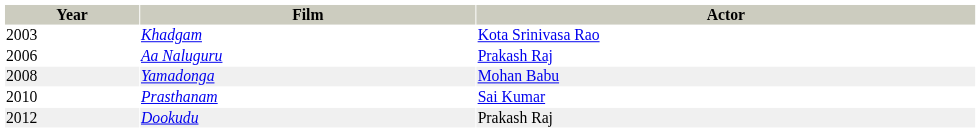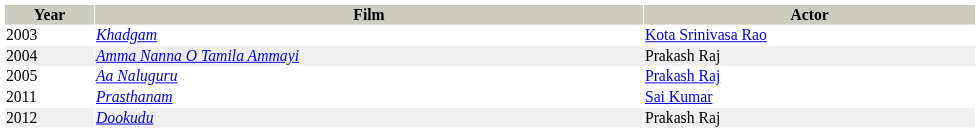 <table cellspacing="1" cellpadding="1" border="0" style="width:50%;">
 <tr style="background:#ccccbf;">
 <th>Year</th>
 <th>Film</th>
 <th>Actor</th>
 </tr>
 <tr>
 <td>2003</td>
 <td><em><a href='#'>Khadgam</a></em></td>
 <td><a href='#'>Kota Srinivasa Rao</a></td>
 </tr>
+<tr style="background:#f0f0f0;">
+<td>2004</td>
+<td><em><a href='#'>Amma Nanna O Tamila Ammayi</a></em></td>
+<td>Prakash Raj</td>
+</tr>
 <tr>
-<td>2006</td>
+<td>2005</td>
 <td><em><a href='#'>Aa Naluguru</a></em></td>
 <td><a href='#'>Prakash Raj</a></td>
 </tr>
-<tr style="background:#f0f0f0;">
-<td>2008</td>
-<td><em><a href='#'>Yamadonga</a></em></td>
-<td><a href='#'>Mohan Babu</a></td>
-</tr>
 <tr>
-<td>2010</td>
+<td>2011</td>
 <td><em><a href='#'>Prasthanam</a></em></td>
 <td><a href='#'>Sai Kumar</a></td>
 </tr>
 <tr style="background:#f0f0f0;">
 <td>2012</td>
 <td><em><a href='#'>Dookudu</a></em></td>
 <td>Prakash Raj</td>
 </tr>
 </table>
